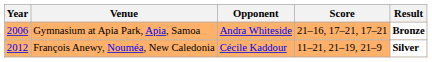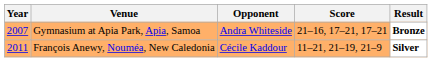 <table class="sortable wikitable" style="font-size: 90%;">
 <tr>
 <th>Year</th>
 <th>Venue</th>
 <th>Opponent</th>
 <th>Score</th>
 <th>Result</th>
 </tr>
 <tr style="background:#FFB069">
-<td align="center"><a href='#'>2006</a></td>
+<td align="center"><a href='#'>2007</a></td>
 <td align="left">Gymnasium at Apia Park, <a href='#'>Apia</a>, Samoa</td>
 <td align="left"> <a href='#'>Andra Whiteside</a></td>
 <td align="left">21–16, 17–21, 17–21</td>
 <td style="text-align:left; background:white"> <strong>Bronze</strong></td>
 </tr>
 <tr style="background:#FFB069">
-<td align="center"><a href='#'>2012</a></td>
+<td align="center"><a href='#'>2011</a></td>
 <td align="left">François Anewy, <a href='#'>Nouméa</a>, New Caledonia</td>
 <td align="left"> <a href='#'>Cécile Kaddour</a></td>
 <td align="left">11–21, 21–19, 21–9</td>
 <td style="text-align:left; background:white"> <strong>Silver</strong></td>
 </tr>
 </table>
